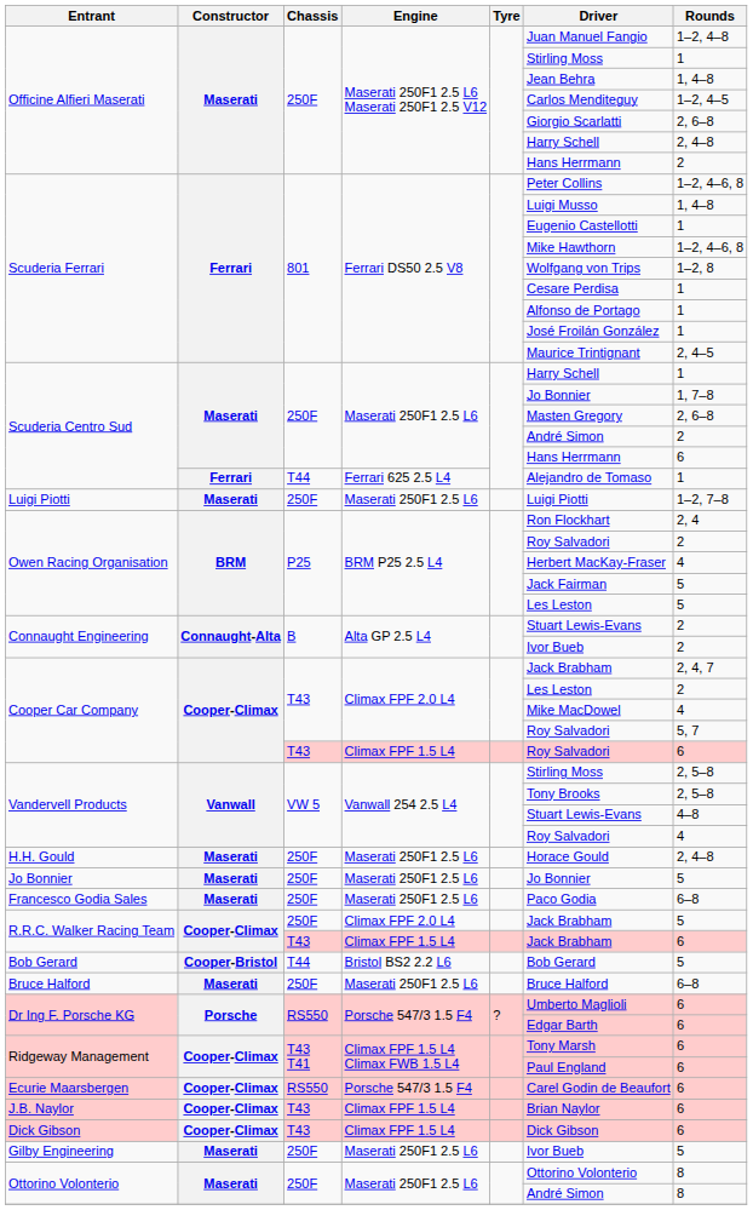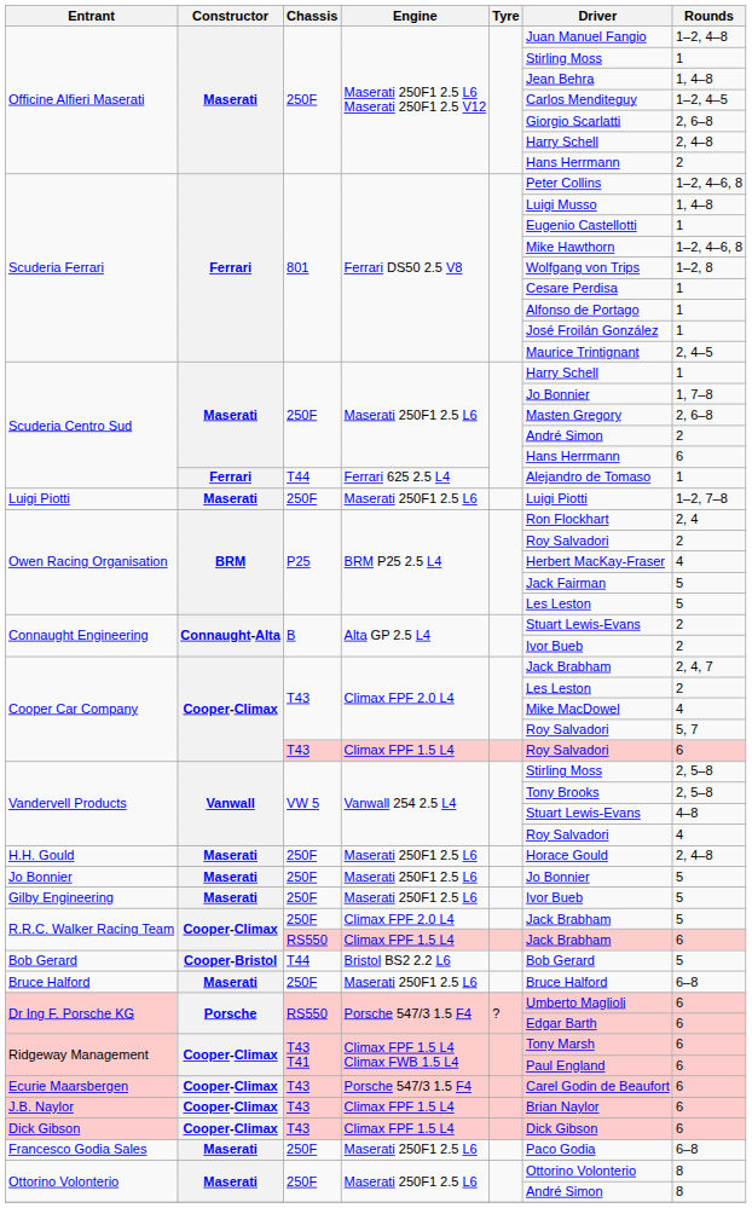 <table class="wikitable sortable" style="font-size: 85%">
 <tr>
 <th>Entrant</th>
 <th>Constructor</th>
 <th>Chassis</th>
 <th>Engine</th>
 <th>Tyre</th>
 <th>Driver</th>
 <th>Rounds</th>
 </tr>
 <tr>
 <td rowspan=7> <a href='#'>Officine Alfieri Maserati</a></td>
 <th rowspan=7><a href='#'>Maserati</a></th>
 <td rowspan=7><a href='#'>250F</a></td>
 <td rowspan=7><a href='#'>Maserati</a> 250F1 2.5 <a href='#'>L6</a><br><a href='#'>Maserati</a> 250F1 2.5 <a href='#'>V12</a></td>
 <td rowspan=7></td>
 <td> <a href='#'>Juan Manuel Fangio</a></td>
 <td>1–2, 4–8</td>
 </tr>
 <tr>
 <td> <a href='#'>Stirling Moss</a></td>
 <td>1</td>
 </tr>
 <tr>
 <td> <a href='#'>Jean Behra</a></td>
 <td>1, 4–8</td>
 </tr>
 <tr>
 <td> <a href='#'>Carlos Menditeguy</a></td>
 <td>1–2, 4–5</td>
 </tr>
 <tr>
 <td> <a href='#'>Giorgio Scarlatti</a></td>
 <td>2, 6–8</td>
 </tr>
 <tr>
 <td> <a href='#'>Harry Schell</a></td>
 <td>2, 4–8</td>
 </tr>
 <tr>
 <td> <a href='#'>Hans Herrmann</a></td>
 <td>2</td>
 </tr>
 <tr>
 <td rowspan=9> <a href='#'>Scuderia Ferrari</a></td>
 <th rowspan=9><a href='#'>Ferrari</a></th>
 <td rowspan=9><a href='#'>801</a></td>
 <td rowspan=9><a href='#'>Ferrari</a> DS50 2.5 <a href='#'>V8</a></td>
 <td rowspan=9><br></td>
 <td> <a href='#'>Peter Collins</a></td>
 <td>1–2, 4–6, 8</td>
 </tr>
 <tr>
 <td> <a href='#'>Luigi Musso</a></td>
 <td>1, 4–8</td>
 </tr>
 <tr>
 <td> <a href='#'>Eugenio Castellotti</a></td>
 <td>1</td>
 </tr>
 <tr>
 <td> <a href='#'>Mike Hawthorn</a></td>
 <td>1–2, 4–6, 8</td>
 </tr>
 <tr>
 <td> <a href='#'>Wolfgang von Trips</a></td>
 <td>1–2, 8</td>
 </tr>
 <tr>
 <td> <a href='#'>Cesare Perdisa</a></td>
 <td>1</td>
 </tr>
 <tr>
 <td> <a href='#'>Alfonso de Portago</a></td>
 <td>1</td>
 </tr>
 <tr>
 <td> <a href='#'>José Froilán González</a></td>
 <td>1</td>
 </tr>
 <tr>
 <td> <a href='#'>Maurice Trintignant</a></td>
 <td>2, 4–5</td>
 </tr>
 <tr>
 <td rowspan=6> <a href='#'>Scuderia Centro Sud</a></td>
 <th rowspan=5><a href='#'>Maserati</a></th>
 <td rowspan=5><a href='#'>250F</a></td>
 <td rowspan=5><a href='#'>Maserati</a> 250F1 2.5 <a href='#'>L6</a></td>
 <td rowspan=6></td>
 <td> <a href='#'>Harry Schell</a></td>
 <td>1</td>
 </tr>
 <tr>
 <td> <a href='#'>Jo Bonnier</a></td>
 <td>1, 7–8</td>
 </tr>
 <tr>
 <td> <a href='#'>Masten Gregory</a></td>
 <td>2, 6–8</td>
 </tr>
 <tr>
 <td> <a href='#'>André Simon</a></td>
 <td>2</td>
 </tr>
 <tr>
 <td> <a href='#'>Hans Herrmann</a></td>
 <td>6</td>
 </tr>
 <tr>
 <th><a href='#'>Ferrari</a></th>
 <td><a href='#'>T44</a></td>
 <td><a href='#'>Ferrari</a> 625 2.5 <a href='#'>L4</a></td>
 <td> <a href='#'>Alejandro de Tomaso</a></td>
 <td>1</td>
 </tr>
 <tr>
 <td> <a href='#'>Luigi Piotti</a></td>
 <th><a href='#'>Maserati</a></th>
 <td><a href='#'>250F</a></td>
 <td><a href='#'>Maserati</a> 250F1 2.5 <a href='#'>L6</a></td>
 <td></td>
 <td> <a href='#'>Luigi Piotti</a></td>
 <td>1–2, 7–8</td>
 </tr>
 <tr>
 <td rowspan=5> <a href='#'>Owen Racing Organisation</a></td>
 <th rowspan=5><a href='#'>BRM</a></th>
 <td rowspan=5><a href='#'>P25</a></td>
 <td rowspan=5><a href='#'>BRM</a> P25 2.5 <a href='#'>L4</a></td>
 <td rowspan=5></td>
 <td> <a href='#'>Ron Flockhart</a></td>
 <td>2, 4</td>
 </tr>
 <tr>
 <td> <a href='#'>Roy Salvadori</a></td>
 <td>2</td>
 </tr>
 <tr>
 <td> <a href='#'>Herbert MacKay-Fraser</a></td>
 <td>4</td>
 </tr>
 <tr>
 <td> <a href='#'>Jack Fairman</a></td>
 <td>5</td>
 </tr>
 <tr>
 <td> <a href='#'>Les Leston</a></td>
 <td>5</td>
 </tr>
 <tr>
 <td rowspan=2> <a href='#'>Connaught Engineering</a></td>
 <th rowspan=2><a href='#'>Connaught</a>-<a href='#'>Alta</a></th>
 <td rowspan=2><a href='#'>B</a></td>
 <td rowspan=2><a href='#'>Alta</a> GP 2.5 <a href='#'>L4</a></td>
 <td rowspan=2></td>
 <td> <a href='#'>Stuart Lewis-Evans</a></td>
 <td>2</td>
 </tr>
 <tr>
 <td> <a href='#'>Ivor Bueb</a></td>
 <td>2</td>
 </tr>
 <tr>
 <td rowspan=5> <a href='#'>Cooper Car Company</a></td>
 <th rowspan=5><a href='#'>Cooper</a>-<a href='#'>Climax</a></th>
 <td rowspan=4><a href='#'>T43</a></td>
 <td rowspan=4><a href='#'>Climax FPF 2.0 L4</a></td>
 <td rowspan=4><br></td>
 <td> <a href='#'>Jack Brabham</a></td>
 <td>2, 4, 7</td>
 </tr>
 <tr>
 <td> <a href='#'>Les Leston</a></td>
 <td>2</td>
 </tr>
 <tr>
 <td> <a href='#'>Mike MacDowel</a></td>
 <td>4</td>
 </tr>
 <tr>
 <td> <a href='#'>Roy Salvadori</a></td>
 <td>5, 7</td>
 </tr>
 <tr>
 <td style="background:#ffcccc;"><a href='#'>T43</a></td>
 <td style="background:#ffcccc;"><a href='#'>Climax FPF 1.5 L4</a></td>
 <td style="background:#ffcccc;"></td>
 <td style="background:#ffcccc;"> <a href='#'>Roy Salvadori</a></td>
 <td style="background:#ffcccc;">6</td>
 </tr>
 <tr>
 <td rowspan=4> <a href='#'>Vandervell Products</a></td>
 <th rowspan=4><a href='#'>Vanwall</a></th>
 <td rowspan=4><a href='#'>VW 5</a></td>
 <td rowspan=4><a href='#'>Vanwall</a> 254 2.5 <a href='#'>L4</a></td>
 <td rowspan=4></td>
 <td> <a href='#'>Stirling Moss</a></td>
 <td>2, 5–8</td>
 </tr>
 <tr>
 <td> <a href='#'>Tony Brooks</a></td>
 <td>2, 5–8</td>
 </tr>
 <tr>
 <td> <a href='#'>Stuart Lewis-Evans</a></td>
 <td>4–8</td>
 </tr>
 <tr>
 <td> <a href='#'>Roy Salvadori</a></td>
 <td>4</td>
 </tr>
 <tr>
 <td> <a href='#'>H.H. Gould</a></td>
 <th><a href='#'>Maserati</a></th>
 <td><a href='#'>250F</a></td>
 <td><a href='#'>Maserati</a> 250F1 2.5 <a href='#'>L6</a></td>
 <td></td>
 <td> <a href='#'>Horace Gould</a></td>
 <td>2, 4–8</td>
 </tr>
 <tr>
 <td> <a href='#'>Jo Bonnier</a></td>
 <th><a href='#'>Maserati</a></th>
 <td><a href='#'>250F</a></td>
 <td><a href='#'>Maserati</a> 250F1 2.5 <a href='#'>L6</a></td>
 <td></td>
 <td> <a href='#'>Jo Bonnier</a></td>
 <td>5</td>
 </tr>
 <tr>
-<td> <a href='#'>Francesco Godia Sales</a></td>
+<td> <a href='#'>Gilby Engineering</a></td>
 <th><a href='#'>Maserati</a></th>
 <td><a href='#'>250F</a></td>
 <td><a href='#'>Maserati</a> 250F1 2.5 <a href='#'>L6</a></td>
 <td></td>
-<td> <a href='#'>Paco Godia</a></td>
-<td>6–8</td>
+<td> <a href='#'>Ivor Bueb</a></td>
+<td>5</td>
 </tr>
 <tr>
 <td rowspan=2> <a href='#'>R.R.C. Walker Racing Team</a></td>
 <th rowspan=2><a href='#'>Cooper</a>-<a href='#'>Climax</a></th>
 <td><a href='#'>250F</a></td>
 <td><a href='#'>Climax FPF 2.0 L4</a></td>
 <td></td>
 <td> <a href='#'>Jack Brabham</a></td>
 <td>5</td>
 </tr>
 <tr>
-<td style="background:#ffcccc;"><a href='#'>T43</a></td>
+<td style="background:#ffcccc;"><a href='#'>RS550</a></td>
 <td style="background:#ffcccc;"><a href='#'>Climax FPF 1.5 L4</a></td>
 <td style="background:#ffcccc;"></td>
 <td style="background:#ffcccc;"> <a href='#'>Jack Brabham</a></td>
 <td style="background:#ffcccc;">6</td>
 </tr>
 <tr>
 <td> <a href='#'>Bob Gerard</a></td>
 <th><a href='#'>Cooper</a>-<a href='#'>Bristol</a></th>
 <td><a href='#'>T44</a></td>
 <td><a href='#'>Bristol</a> BS2 2.2 <a href='#'>L6</a></td>
 <td></td>
 <td> <a href='#'>Bob Gerard</a></td>
 <td>5</td>
 </tr>
 <tr>
 <td> <a href='#'>Bruce Halford</a></td>
 <th><a href='#'>Maserati</a></th>
 <td><a href='#'>250F</a></td>
 <td><a href='#'>Maserati</a> 250F1 2.5 <a href='#'>L6</a></td>
 <td></td>
 <td> <a href='#'>Bruce Halford</a></td>
 <td>6–8</td>
 </tr>
 <tr>
 <td style="background:#ffcccc;" rowspan="2"> <a href='#'>Dr Ing F. Porsche KG</a></td>
 <th rowspan=2><a href='#'>Porsche</a></th>
 <td style="background:#ffcccc;" rowspan="2"><a href='#'>RS550</a></td>
 <td style="background:#ffcccc;" rowspan="2"><a href='#'>Porsche</a> 547/3 1.5 <a href='#'>F4</a></td>
 <td style="background:#ffcccc;" rowspan="2">?</td>
 <td style="background:#ffcccc;"> <a href='#'>Umberto Maglioli</a></td>
 <td style="background:#ffcccc;">6</td>
 </tr>
 <tr>
 <td style="background:#ffcccc;"> <a href='#'>Edgar Barth</a></td>
 <td style="background:#ffcccc;">6</td>
 </tr>
 <tr>
 <td style="background:#ffcccc;" rowspan="2"> Ridgeway Management</td>
 <th rowspan=2><a href='#'>Cooper</a>-<a href='#'>Climax</a></th>
 <td style="background:#ffcccc;" rowspan="2"><a href='#'>T43</a><br><a href='#'>T41</a></td>
 <td style="background:#ffcccc;" rowspan="2"><a href='#'>Climax FPF 1.5 L4</a><br><a href='#'>Climax FWB 1.5 L4</a></td>
 <td style="background:#ffcccc;" rowspan="2"></td>
 <td style="background:#ffcccc;"> <a href='#'>Tony Marsh</a></td>
 <td style="background:#ffcccc;">6</td>
 </tr>
 <tr>
 <td style="background:#ffcccc;"> <a href='#'>Paul England</a></td>
 <td style="background:#ffcccc;">6</td>
 </tr>
 <tr>
 <td style="background:#ffcccc;"> <a href='#'>Ecurie Maarsbergen</a></td>
 <th><a href='#'>Cooper</a>-<a href='#'>Climax</a></th>
-<td style="background:#ffcccc;"><a href='#'>RS550</a></td>
+<td style="background:#ffcccc;"><a href='#'>T43</a></td>
 <td style="background:#ffcccc;"><a href='#'>Porsche</a> 547/3 1.5 <a href='#'>F4</a></td>
 <td style="background:#ffcccc;"></td>
 <td style="background:#ffcccc;"> <a href='#'>Carel Godin de Beaufort</a></td>
 <td style="background:#ffcccc;">6</td>
 </tr>
 <tr>
 <td style="background:#ffcccc;"> <a href='#'>J.B. Naylor</a></td>
 <th><a href='#'>Cooper</a>-<a href='#'>Climax</a></th>
 <td style="background:#ffcccc;"><a href='#'>T43</a></td>
 <td style="background:#ffcccc;"><a href='#'>Climax FPF 1.5 L4</a></td>
 <td style="background:#ffcccc;"></td>
 <td style="background:#ffcccc;"> <a href='#'>Brian Naylor</a></td>
 <td style="background:#ffcccc;">6</td>
 </tr>
 <tr>
 <td style="background:#ffcccc;"> <a href='#'>Dick Gibson</a></td>
 <th><a href='#'>Cooper</a>-<a href='#'>Climax</a></th>
 <td style="background:#ffcccc;"><a href='#'>T43</a></td>
 <td style="background:#ffcccc;"><a href='#'>Climax FPF 1.5 L4</a></td>
 <td style="background:#ffcccc;"></td>
 <td style="background:#ffcccc;"> <a href='#'>Dick Gibson</a></td>
 <td style="background:#ffcccc;">6</td>
 </tr>
 <tr>
-<td> <a href='#'>Gilby Engineering</a></td>
+<td> <a href='#'>Francesco Godia Sales</a></td>
 <th><a href='#'>Maserati</a></th>
 <td><a href='#'>250F</a></td>
 <td><a href='#'>Maserati</a> 250F1 2.5 <a href='#'>L6</a></td>
 <td></td>
-<td> <a href='#'>Ivor Bueb</a></td>
-<td>5</td>
+<td> <a href='#'>Paco Godia</a></td>
+<td>6–8</td>
 </tr>
 <tr>
 <td rowspan=2> <a href='#'>Ottorino Volonterio</a></td>
 <th rowspan=2><a href='#'>Maserati</a></th>
 <td rowspan=2><a href='#'>250F</a></td>
 <td rowspan=2><a href='#'>Maserati</a> 250F1 2.5 <a href='#'>L6</a></td>
 <td rowspan=2></td>
 <td> <a href='#'>Ottorino Volonterio</a></td>
 <td>8</td>
 </tr>
 <tr>
 <td> <a href='#'>André Simon</a></td>
 <td>8</td>
 </tr>
 <tr>
 </tr>
 </table>
